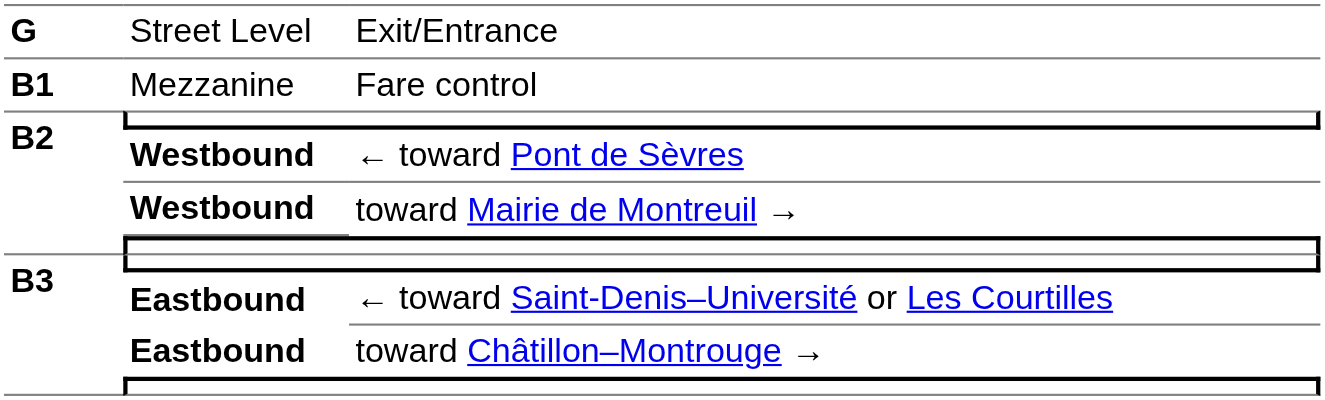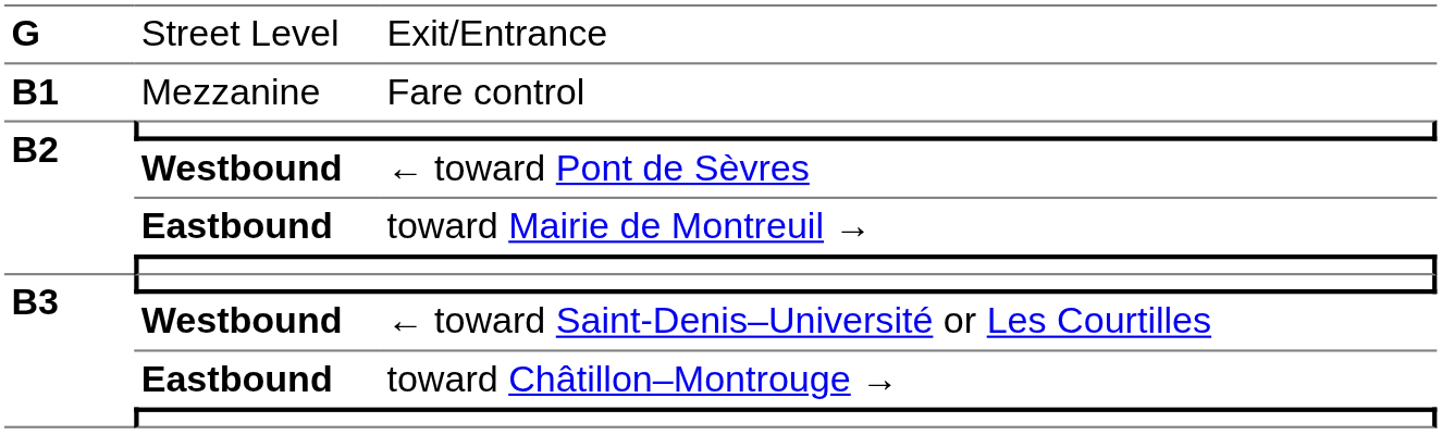 <table border=0 cellspacing=0 cellpadding=3>
 <tr>
 <td style="border-top:solid 1px gray;" width=50 valign=top><strong>G</strong></td>
 <td style="border-top:solid 1px gray;" width=100 valign=top>Street Level</td>
 <td style="border-top:solid 1px gray;" width=450 valign=top>Exit/Entrance</td>
 </tr>
 <tr>
 <td style="border-top:solid 1px gray;" width=50 valign=top><strong>B1</strong></td>
 <td style="border-top:solid 1px gray;" width=100 valign=top>Mezzanine</td>
 <td style="border-top:solid 1px gray;" width=450 valign=top>Fare control</td>
 </tr>
 <tr>
 <td style="border-top:solid 1px gray;border-bottom:solid 1px gray;" width=50 rowspan=4 valign=top><strong>B2</strong></td>
 <td style="border-top:solid 1px gray;border-right:solid 2px black;border-left:solid 2px black;border-bottom:solid 2px black;text-align:center;" colspan=2></td>
 </tr>
 <tr>
 <td style="border-bottom:solid 1px gray;" width=100><strong>Westbound</strong></td>
 <td style="border-bottom:solid 1px gray;" width=450>←   toward <a href='#'>Pont de Sèvres</a> </td>
 </tr>
 <tr>
-<td style="border-bottom:solid 1px gray;" width=100><strong>Westbound</strong></td>
+<td><strong>Eastbound</strong></td>
 <td>   toward <a href='#'>Mairie de Montreuil</a>  →</td>
 </tr>
 <tr>
 <td style="border-top:solid 2px black;border-right:solid 2px black;border-left:solid 2px black;border-bottom:solid 1px gray;text-align:center;" colspan=2></td>
 </tr>
 <tr>
 <td style="border-bottom:solid 1px gray;" width=50 rowspan=4 valign=top><strong>B3</strong></td>
 <td style="border-right:solid 2px black;border-left:solid 2px black;border-bottom:solid 2px black;text-align:center;" colspan=2></td>
 </tr>
 <tr>
-<td><strong>Eastbound</strong></td>
+<td style="border-bottom:solid 1px gray;" width=100><strong>Westbound</strong></td>
 <td style="border-bottom:solid 1px gray;" width=450>←   toward <a href='#'>Saint-Denis–Université</a> or <a href='#'>Les Courtilles</a> </td>
 </tr>
 <tr>
 <td><strong>Eastbound</strong></td>
 <td>   toward <a href='#'>Châtillon–Montrouge</a>  →</td>
 </tr>
 <tr>
 <td style="border-top:solid 2px black;border-right:solid 2px black;border-left:solid 2px black;border-bottom:solid 1px gray;text-align:center;" colspan=2></td>
 </tr>
 </table>
